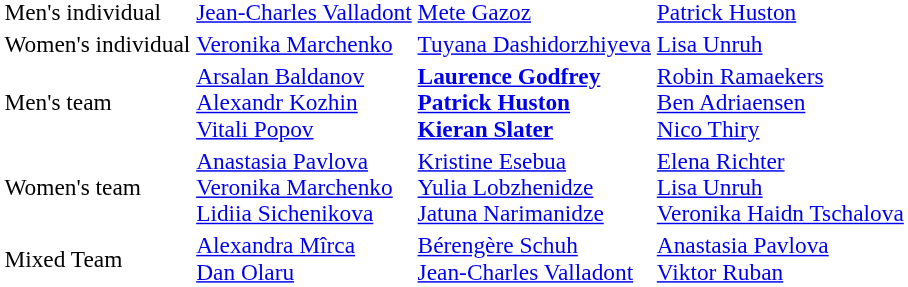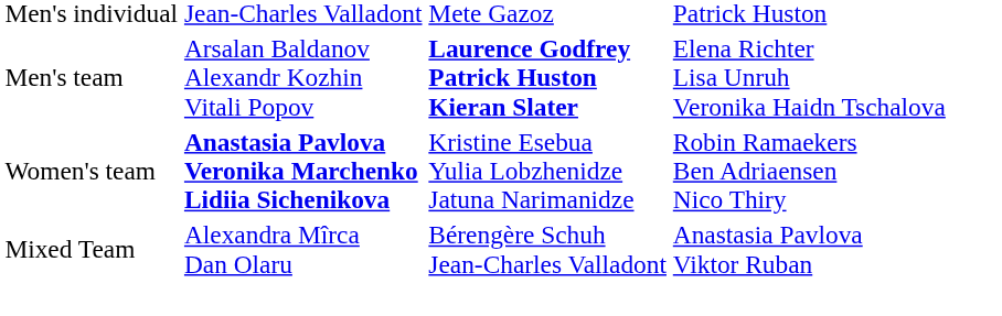 <table>
 <tr>
 <td>Men's individual</td>
 <td><a href='#'>Jean-Charles Valladont</a><br></td>
 <td><a href='#'>Mete Gazoz</a><br></td>
 <td><a href='#'>Patrick Huston</a><br></td>
 </tr>
 <tr>
-<td>Women's individual</td>
-<td><a href='#'>Veronika Marchenko</a><br></td>
-<td><a href='#'>Tuyana Dashidorzhiyeva</a><br></td>
-<td><a href='#'>Lisa Unruh</a><br></td>
-</tr>
-<tr>
 <td>Men's team</td>
 <td><a href='#'>Arsalan Baldanov</a><br><a href='#'>Alexandr Kozhin</a><br><a href='#'>Vitali Popov</a><br> </td>
 <td><strong><a href='#'>Laurence Godfrey</a><br><a href='#'>Patrick Huston</a><br><a href='#'>Kieran Slater</a><br> </strong></td>
-<td><a href='#'>Robin Ramaekers</a><br><a href='#'>Ben Adriaensen</a><br><a href='#'>Nico Thiry</a><br> </td>
+<td><a href='#'>Elena Richter</a><br><a href='#'>Lisa Unruh</a><br><a href='#'>Veronika Haidn Tschalova</a><br> </td>
 </tr>
 <tr>
 <td>Women's team</td>
-<td><a href='#'>Anastasia Pavlova</a><br><a href='#'>Veronika Marchenko</a><br><a href='#'>Lidiia Sichenikova</a><br> </td>
+<td><strong><a href='#'>Anastasia Pavlova</a><br><a href='#'>Veronika Marchenko</a><br><a href='#'>Lidiia Sichenikova</a><br> </strong></td>
 <td><a href='#'>Kristine Esebua</a><br><a href='#'>Yulia Lobzhenidze</a><br><a href='#'>Jatuna Narimanidze</a><br> </td>
-<td><a href='#'>Elena Richter</a><br><a href='#'>Lisa Unruh</a><br><a href='#'>Veronika Haidn Tschalova</a><br> </td>
+<td><a href='#'>Robin Ramaekers</a><br><a href='#'>Ben Adriaensen</a><br><a href='#'>Nico Thiry</a><br> </td>
 </tr>
 <tr>
 <td>Mixed Team</td>
 <td><a href='#'>Alexandra Mîrca</a><br><a href='#'>Dan Olaru</a><br> </td>
 <td><a href='#'>Bérengère Schuh</a><br><a href='#'>Jean-Charles Valladont</a><br> </td>
 <td><a href='#'>Anastasia Pavlova</a><br><a href='#'>Viktor Ruban</a><br> </td>
 </tr>
 </table>
